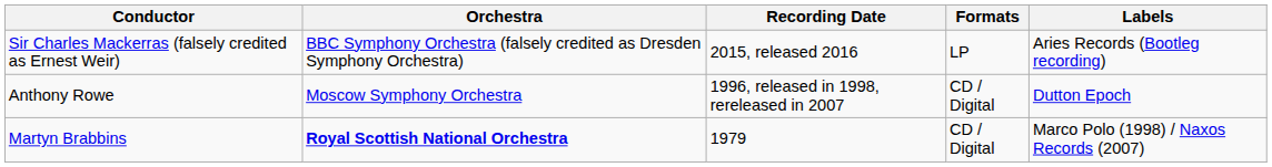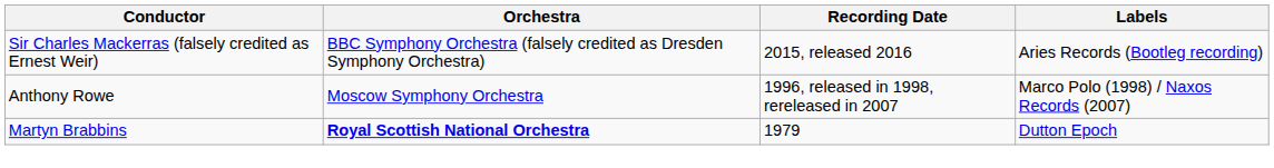 <table class="wikitable">
 <tr>
 <th>Conductor</th>
 <th>Orchestra</th>
 <th>Recording Date</th>
-<th>Formats</th>
 <th>Labels</th>
 </tr>
 <tr>
 <td><a href='#'>Sir Charles Mackerras</a> (falsely credited as Ernest Weir)</td>
 <td><a href='#'>BBC Symphony Orchestra</a> (falsely credited as Dresden Symphony Orchestra)</td>
 <td>2015, released 2016</td>
-<td>LP</td>
 <td>Aries Records (<a href='#'>Bootleg recording</a>)</td>
 </tr>
 <tr>
 <td>Anthony Rowe</td>
 <td><a href='#'>Moscow Symphony Orchestra</a></td>
 <td>1996, released in 1998, rereleased in 2007</td>
-<td>CD / Digital</td>
-<td><a href='#'>Dutton Epoch</a></td>
+<td>Marco Polo (1998) / <a href='#'>Naxos Records</a> (2007)</td>
 </tr>
 <tr>
 <td><a href='#'>Martyn Brabbins</a></td>
 <td><strong><a href='#'>Royal Scottish National Orchestra</a></strong></td>
 <td>1979</td>
-<td>CD / Digital</td>
-<td>Marco Polo (1998) / <a href='#'>Naxos Records</a> (2007)</td>
+<td><a href='#'>Dutton Epoch</a></td>
 </tr>
 </table>
